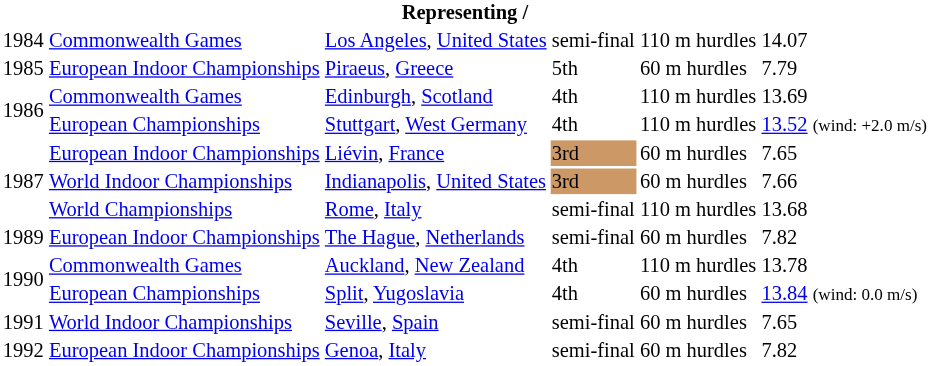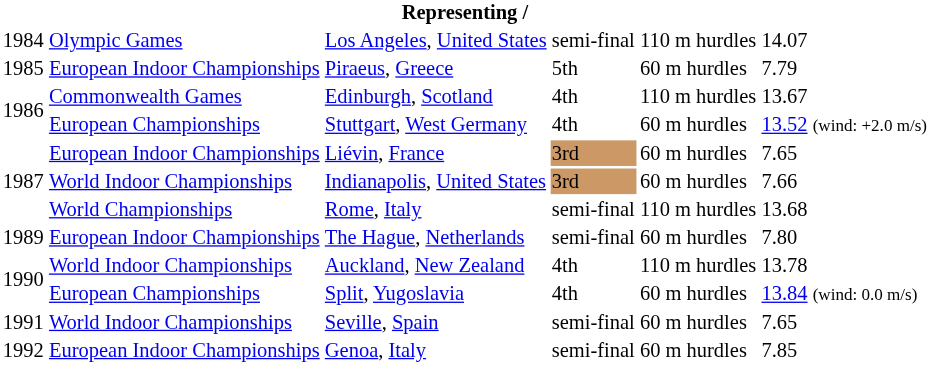 <table>
 <tr>
 <th colspan="6">Representing  / </th>
 </tr>
 <tr>
 <td>1984</td>
-<td><a href='#'>Commonwealth Games</a></td>
+<td><a href='#'>Olympic Games</a></td>
 <td><a href='#'>Los Angeles</a>, <a href='#'>United States</a></td>
 <td>semi-final</td>
 <td>110 m hurdles</td>
 <td>14.07</td>
 </tr>
 <tr>
 <td>1985</td>
 <td><a href='#'>European Indoor Championships</a></td>
 <td><a href='#'>Piraeus</a>, <a href='#'>Greece</a></td>
 <td>5th</td>
 <td>60 m hurdles</td>
 <td>7.79</td>
 </tr>
 <tr>
 <td rowspan=2>1986</td>
 <td><a href='#'>Commonwealth Games</a></td>
 <td><a href='#'>Edinburgh</a>, <a href='#'>Scotland</a></td>
 <td>4th</td>
 <td>110 m hurdles</td>
-<td>13.69</td>
+<td>13.67</td>
 </tr>
 <tr>
 <td><a href='#'>European Championships</a></td>
 <td><a href='#'>Stuttgart</a>, <a href='#'>West Germany</a></td>
 <td>4th</td>
-<td>110 m hurdles</td>
+<td>60 m hurdles</td>
 <td><a href='#'>13.52</a> <small>(wind: +2.0 m/s)</small></td>
 </tr>
 <tr>
 <td rowspan=3>1987</td>
 <td><a href='#'>European Indoor Championships</a></td>
 <td><a href='#'>Liévin</a>, <a href='#'>France</a></td>
 <td bgcolor=cc9966>3rd</td>
 <td>60 m hurdles</td>
 <td>7.65</td>
 </tr>
 <tr>
 <td><a href='#'>World Indoor Championships</a></td>
 <td><a href='#'>Indianapolis</a>, <a href='#'>United States</a></td>
 <td bgcolor=cc9966>3rd</td>
 <td>60 m hurdles</td>
 <td>7.66</td>
 </tr>
 <tr>
 <td><a href='#'>World Championships</a></td>
 <td><a href='#'>Rome</a>, <a href='#'>Italy</a></td>
 <td>semi-final</td>
 <td>110 m hurdles</td>
 <td>13.68</td>
 </tr>
 <tr>
 <td>1989</td>
 <td><a href='#'>European Indoor Championships</a></td>
 <td><a href='#'>The Hague</a>, <a href='#'>Netherlands</a></td>
 <td>semi-final</td>
 <td>60 m hurdles</td>
-<td>7.82</td>
+<td>7.80</td>
 </tr>
 <tr>
 <td rowspan=2>1990</td>
-<td><a href='#'>Commonwealth Games</a></td>
+<td><a href='#'>World Indoor Championships</a></td>
 <td><a href='#'>Auckland</a>, <a href='#'>New Zealand</a></td>
 <td>4th</td>
 <td>110 m hurdles</td>
 <td>13.78</td>
 </tr>
 <tr>
 <td><a href='#'>European Championships</a></td>
 <td><a href='#'>Split</a>, <a href='#'>Yugoslavia</a></td>
 <td>4th</td>
 <td>60 m hurdles</td>
 <td><a href='#'>13.84</a> <small>(wind: 0.0 m/s)</small></td>
 </tr>
 <tr>
 <td>1991</td>
 <td><a href='#'>World Indoor Championships</a></td>
 <td><a href='#'>Seville</a>, <a href='#'>Spain</a></td>
 <td>semi-final</td>
 <td>60 m hurdles</td>
 <td>7.65</td>
 </tr>
 <tr>
 <td>1992</td>
 <td><a href='#'>European Indoor Championships</a></td>
 <td><a href='#'>Genoa</a>, <a href='#'>Italy</a></td>
 <td>semi-final</td>
 <td>60 m hurdles</td>
-<td>7.82</td>
+<td>7.85</td>
 </tr>
 </table>
